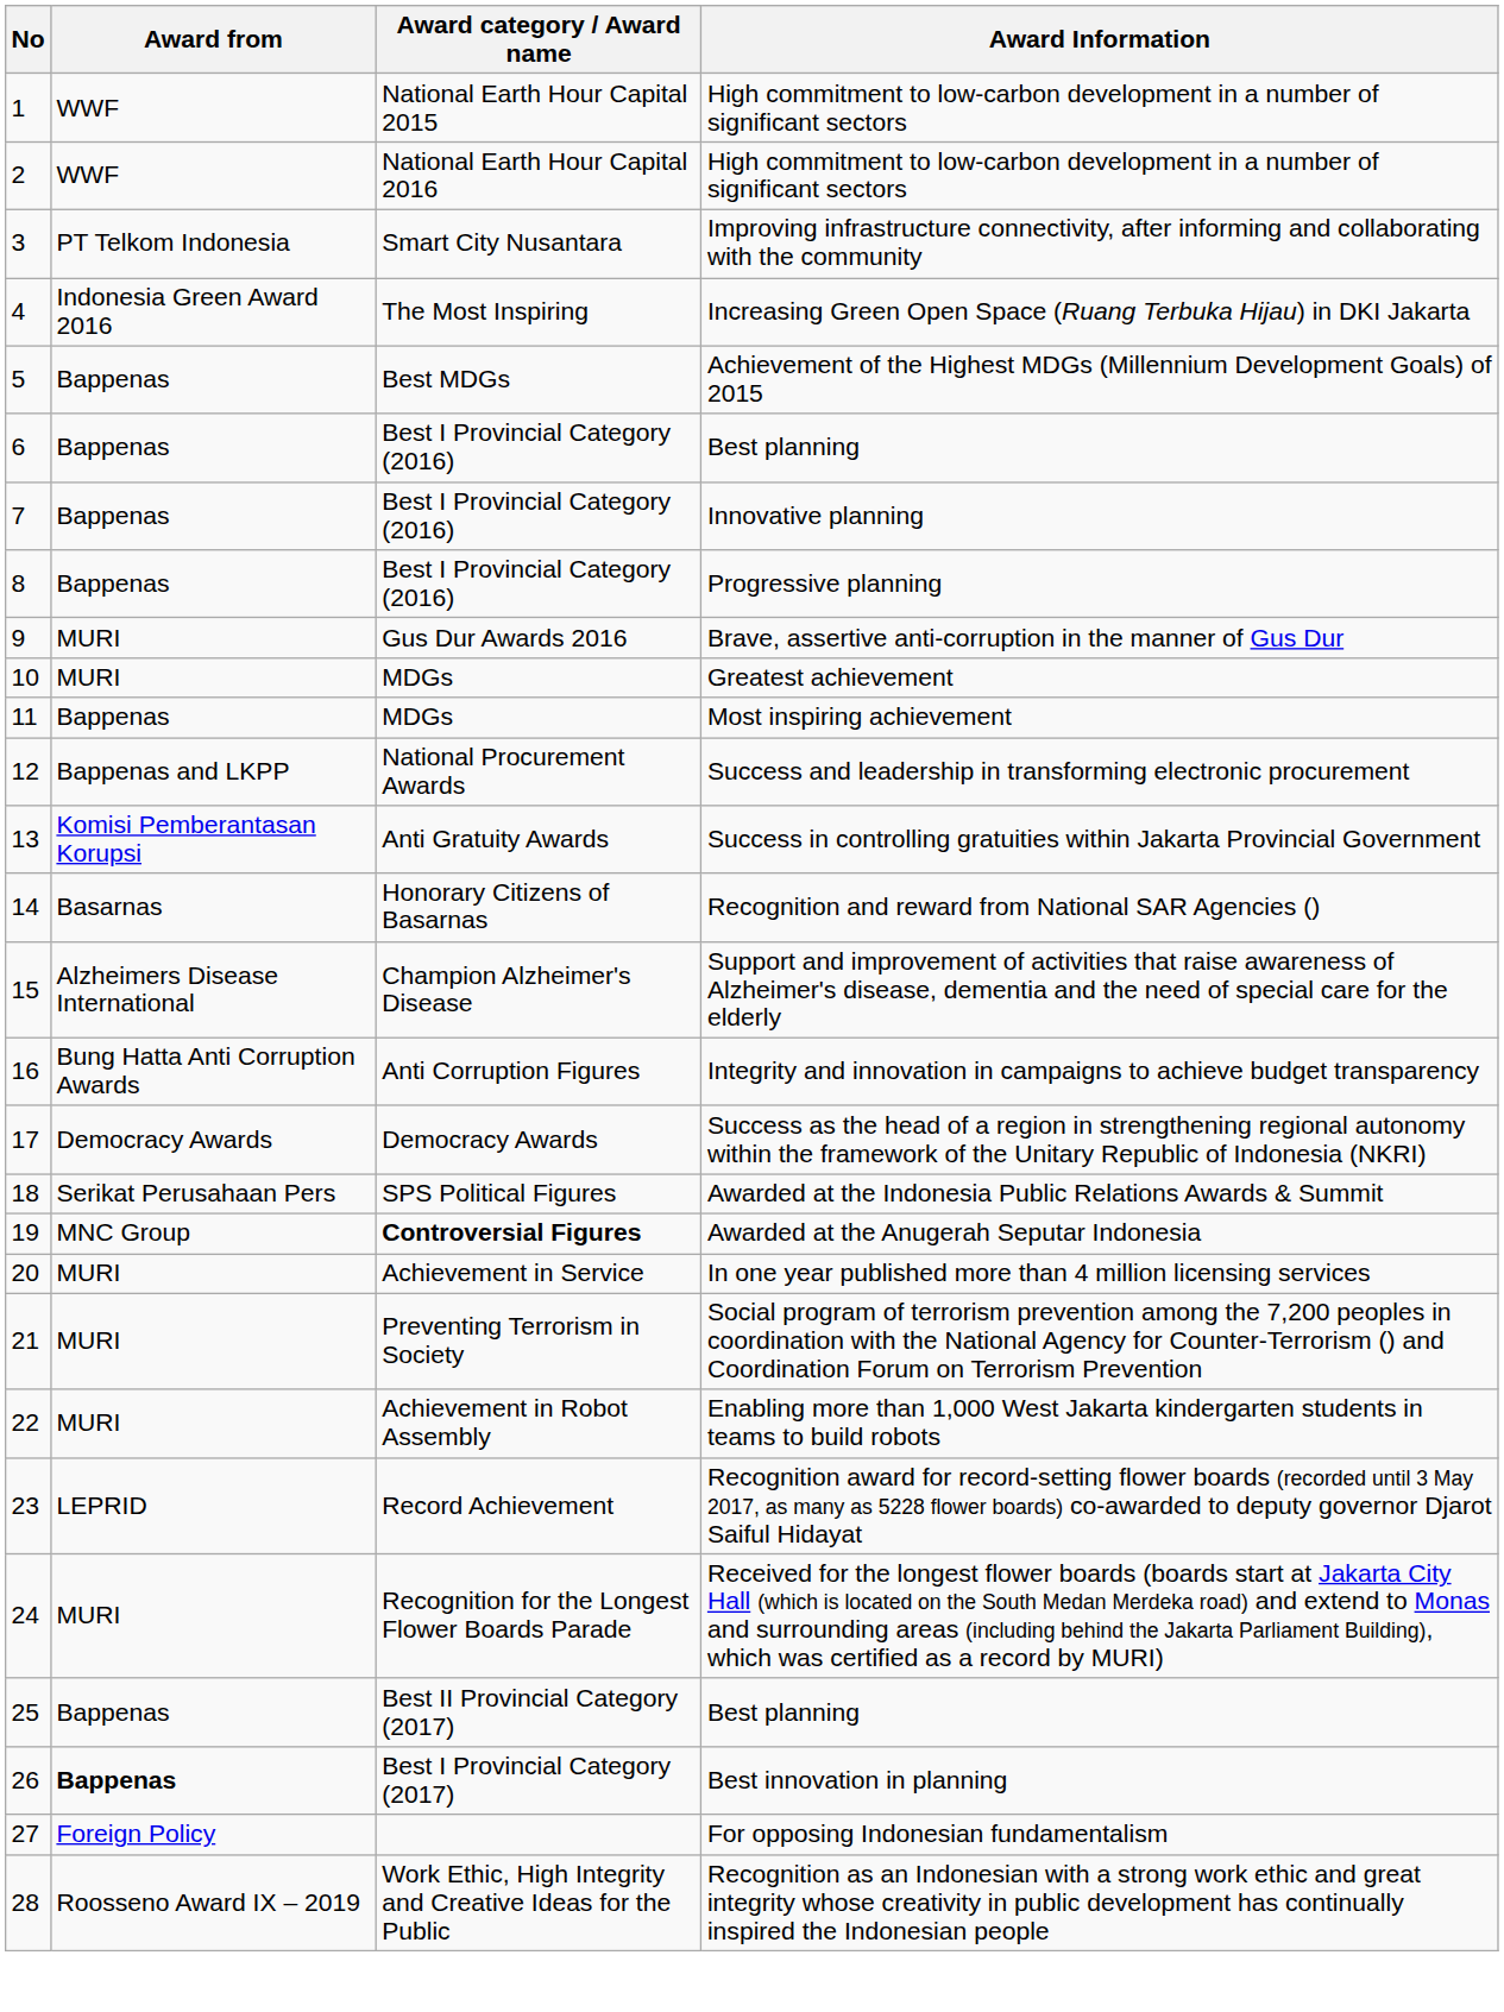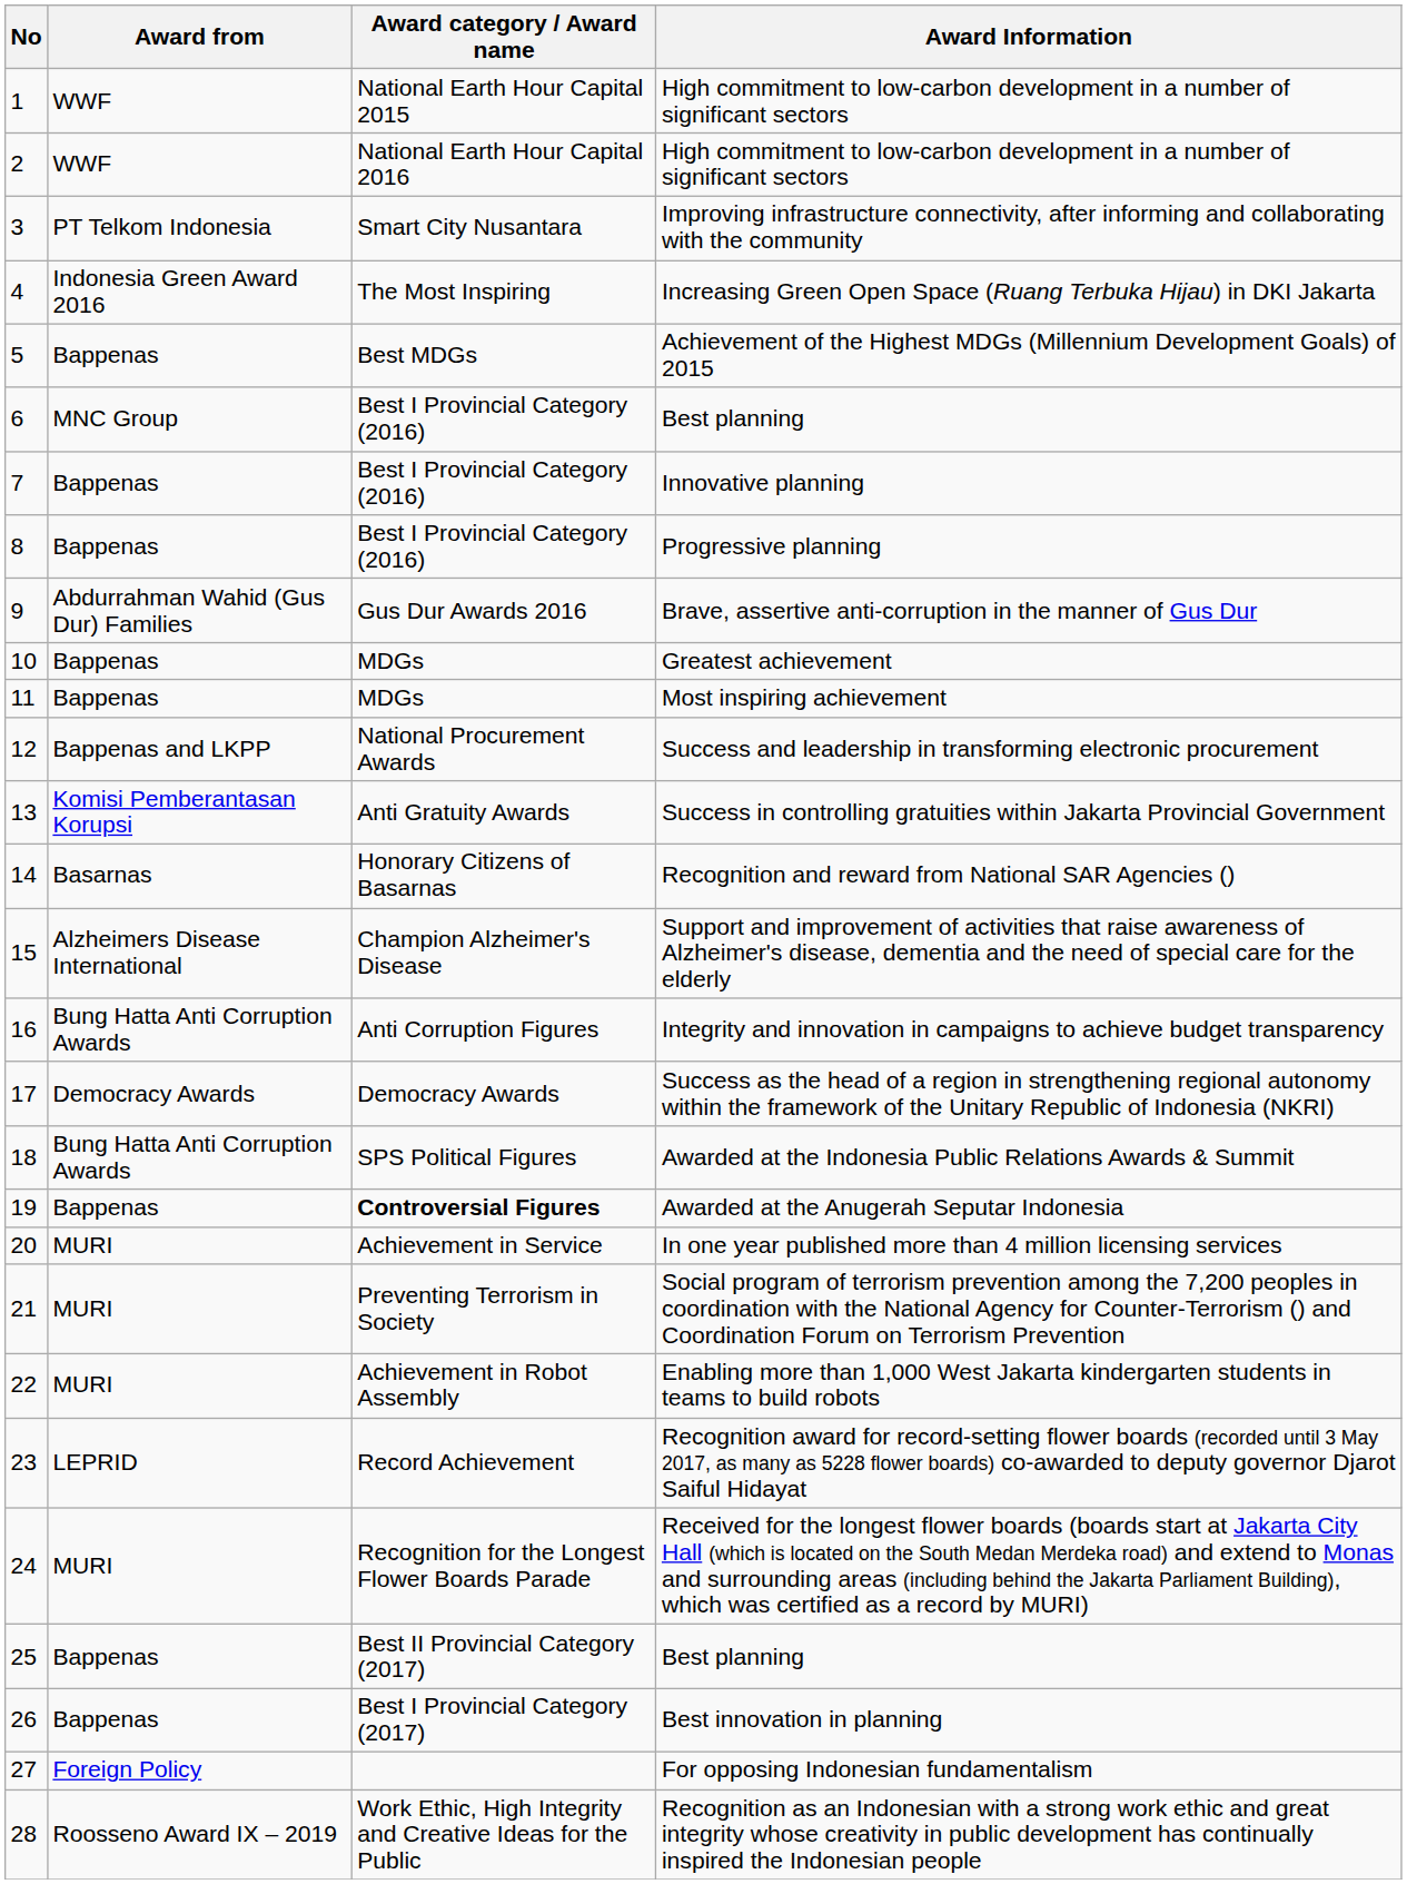 <table class="wikitable sortable">
 <tr style="background:lightgrey;">
 <th style="width:14px;">No</th>
 <th style="width:200px;">Award from</th>
 <th style="width:200px;">Award category / Award name</th>
 <th style="width:500px;">Award Information</th>
 </tr>
 <tr>
 <td>1</td>
 <td>WWF</td>
 <td>National Earth Hour Capital 2015</td>
 <td>High commitment to low-carbon development in a number of significant sectors</td>
 </tr>
 <tr>
 <td>2</td>
 <td>WWF</td>
 <td>National Earth Hour Capital 2016</td>
 <td>High commitment to low-carbon development in a number of significant sectors</td>
 </tr>
 <tr>
 <td>3</td>
 <td>PT Telkom Indonesia</td>
 <td>Smart City Nusantara</td>
 <td>Improving infrastructure connectivity, after informing and collaborating with the community</td>
 </tr>
 <tr>
 <td>4</td>
 <td>Indonesia Green Award 2016</td>
 <td>The Most Inspiring</td>
 <td>Increasing Green Open Space (<em>Ruang Terbuka Hijau</em>) in DKI Jakarta</td>
 </tr>
 <tr>
 <td>5</td>
 <td>Bappenas</td>
 <td>Best MDGs</td>
 <td>Achievement of the Highest MDGs (Millennium Development Goals) of 2015</td>
 </tr>
 <tr>
 <td>6</td>
-<td>Bappenas</td>
+<td>MNC Group</td>
 <td>Best I Provincial Category (2016)</td>
 <td>Best planning</td>
 </tr>
 <tr>
 <td>7</td>
 <td>Bappenas</td>
 <td>Best I Provincial Category (2016)</td>
 <td>Innovative planning</td>
 </tr>
 <tr>
 <td>8</td>
 <td>Bappenas</td>
 <td>Best I Provincial Category (2016)</td>
 <td>Progressive planning</td>
 </tr>
 <tr>
 <td>9</td>
-<td>MURI</td>
+<td>Abdurrahman Wahid (Gus Dur) Families</td>
 <td>Gus Dur Awards 2016</td>
 <td>Brave, assertive anti-corruption in the manner of <a href='#'>Gus Dur</a></td>
 </tr>
 <tr>
 <td>10</td>
-<td>MURI</td>
+<td>Bappenas</td>
 <td>MDGs</td>
 <td>Greatest achievement</td>
 </tr>
 <tr>
 <td>11</td>
 <td>Bappenas</td>
 <td>MDGs</td>
 <td>Most inspiring achievement</td>
 </tr>
 <tr>
 <td>12</td>
 <td>Bappenas and LKPP</td>
 <td>National Procurement Awards</td>
 <td>Success and leadership in transforming electronic procurement</td>
 </tr>
 <tr>
 <td>13</td>
 <td><a href='#'>Komisi Pemberantasan Korupsi</a></td>
 <td>Anti Gratuity Awards</td>
 <td>Success in controlling gratuities within Jakarta Provincial Government</td>
 </tr>
 <tr>
 <td>14</td>
 <td>Basarnas</td>
 <td>Honorary Citizens of Basarnas</td>
 <td>Recognition and reward from National SAR Agencies ()</td>
 </tr>
 <tr>
 <td>15</td>
 <td>Alzheimers Disease International</td>
 <td>Champion Alzheimer's Disease</td>
 <td>Support and improvement of activities that raise awareness of Alzheimer's disease, dementia and the need of special care for the elderly</td>
 </tr>
 <tr>
 <td>16</td>
 <td>Bung Hatta Anti Corruption Awards</td>
 <td>Anti Corruption Figures</td>
 <td>Integrity and innovation in campaigns to achieve budget transparency</td>
 </tr>
 <tr>
 <td>17</td>
 <td>Democracy Awards</td>
 <td>Democracy Awards</td>
 <td>Success as the head of a region in strengthening regional autonomy within the framework of the Unitary Republic of Indonesia (NKRI)</td>
 </tr>
 <tr>
 <td>18</td>
-<td>Serikat Perusahaan Pers</td>
+<td>Bung Hatta Anti Corruption Awards</td>
 <td>SPS Political Figures</td>
 <td>Awarded at the Indonesia Public Relations Awards & Summit</td>
 </tr>
 <tr>
 <td>19</td>
-<td>MNC Group</td>
+<td>Bappenas</td>
 <td><strong>Controversial Figures</strong></td>
 <td>Awarded at the Anugerah Seputar Indonesia</td>
 </tr>
 <tr>
 <td>20</td>
 <td>MURI</td>
 <td>Achievement in  Service</td>
 <td>In one year published more than 4 million licensing services</td>
 </tr>
 <tr>
 <td>21</td>
 <td>MURI</td>
 <td>Preventing Terrorism in Society</td>
 <td>Social program of terrorism prevention among the 7,200 peoples in coordination with the National Agency for Counter-Terrorism () and Coordination Forum on Terrorism Prevention</td>
 </tr>
 <tr>
 <td>22</td>
 <td>MURI</td>
 <td>Achievement in Robot Assembly</td>
 <td>Enabling more than 1,000 West Jakarta kindergarten students in teams to build robots</td>
 </tr>
 <tr>
 <td>23</td>
 <td>LEPRID</td>
 <td>Record Achievement</td>
 <td>Recognition award for record-setting flower boards <small>(recorded until 3 May 2017, as many as 5228 flower boards)</small> co-awarded to deputy governor Djarot Saiful Hidayat</td>
 </tr>
 <tr>
 <td>24</td>
 <td>MURI</td>
 <td>Recognition for the Longest Flower Boards Parade</td>
 <td>Received for the longest flower boards (boards start at <a href='#'>Jakarta City Hall</a> <small>(which is located on the South Medan Merdeka road)</small> and extend to <a href='#'>Monas</a> and surrounding areas <small>(including behind the Jakarta Parliament Building)</small>, which was certified as a record by MURI)</td>
 </tr>
 <tr>
 <td>25</td>
 <td>Bappenas</td>
 <td>Best II Provincial Category (2017)</td>
 <td>Best planning</td>
 </tr>
 <tr>
 <td>26</td>
-<td><strong>Bappenas</strong></td>
+<td>Bappenas</td>
 <td>Best I Provincial Category (2017)</td>
 <td>Best innovation in planning</td>
 </tr>
 <tr>
 <td>27</td>
 <td><a href='#'>Foreign Policy</a></td>
 <td></td>
 <td>For opposing Indonesian fundamentalism</td>
 </tr>
 <tr>
 <td>28</td>
 <td>Roosseno Award IX – 2019</td>
 <td>Work Ethic, High Integrity and Creative Ideas for the Public</td>
 <td>Recognition as an Indonesian with a strong work ethic and great integrity whose creativity in public development has continually inspired the Indonesian people</td>
 </tr>
 </table>
